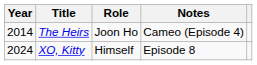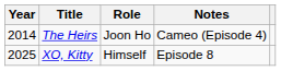 <table class="wikitable">
 <tr>
 <th>Year</th>
 <th>Title</th>
 <th>Role</th>
 <th>Notes</th>
 <th></th>
 </tr>
 <tr>
 <td>2014</td>
 <td><em><a href='#'>The Heirs</a></em></td>
 <td>Joon Ho</td>
 <td>Cameo (Episode 4)</td>
 <td></td>
 </tr>
 <tr>
-<td>2024</td>
+<td>2025</td>
 <td><em><a href='#'>XO, Kitty</a></em></td>
 <td>Himself</td>
 <td>Episode 8</td>
 <td></td>
 </tr>
 </table>
